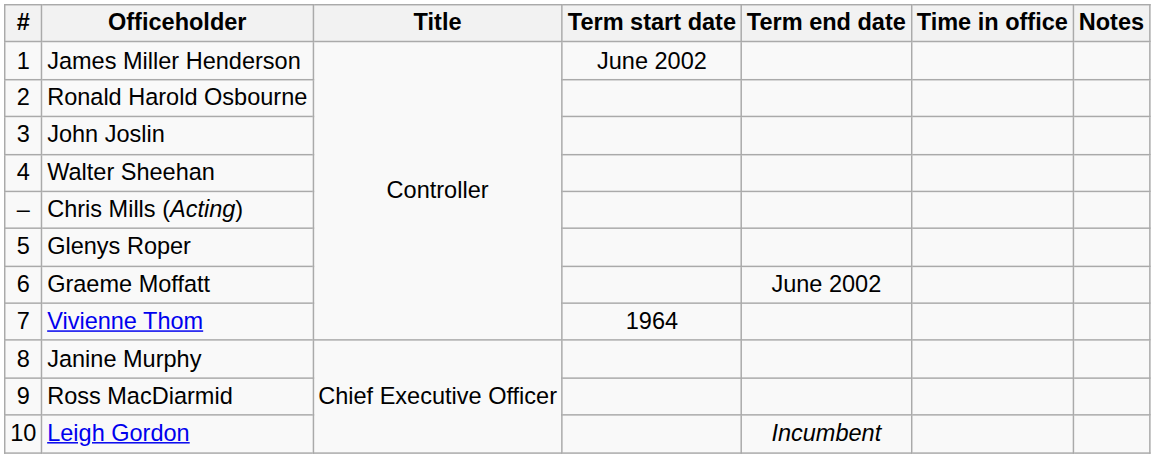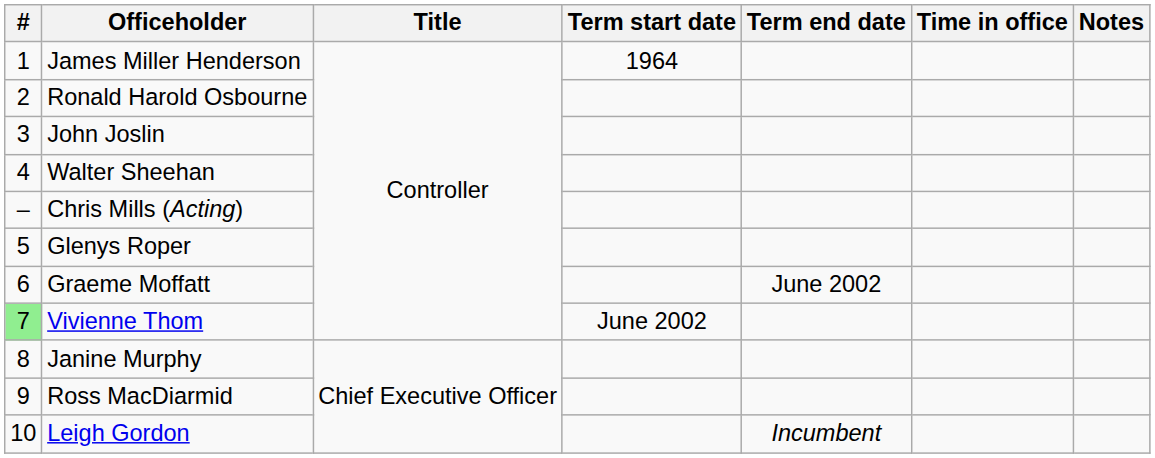 <table class='wikitable sortable'>
 <tr>
 <th>#</th>
 <th>Officeholder</th>
 <th>Title</th>
 <th>Term start date</th>
 <th>Term end date</th>
 <th>Time in office</th>
 <th>Notes</th>
 </tr>
 <tr>
 <td align=center>1</td>
 <td>James Miller Henderson </td>
 <td rowspan=8 align=center>Controller</td>
-<td align=center>June 2002</td>
+<td align=center>1964</td>
 <td align=center></td>
 <td></td>
 <td></td>
 </tr>
 <tr>
 <td align=center>2</td>
 <td>Ronald Harold Osbourne </td>
 <td align=center></td>
 <td align=center></td>
 <td align=right></td>
 <td></td>
 </tr>
 <tr>
 <td align=center>3</td>
 <td>John Joslin</td>
 <td align=center></td>
 <td align=center></td>
 <td align=right></td>
 <td></td>
 </tr>
 <tr>
 <td align=center>4</td>
 <td>Walter Sheehan</td>
 <td align=center></td>
 <td align=center></td>
 <td align=right></td>
 <td></td>
 </tr>
 <tr>
 <td align=center>–</td>
 <td>Chris Mills (<em>Acting</em>)</td>
 <td align=center></td>
 <td align=center></td>
 <td align=right></td>
 <td></td>
 </tr>
 <tr>
 <td align=center>5</td>
 <td>Glenys Roper</td>
 <td align=center></td>
 <td align=center></td>
 <td align=right></td>
 <td></td>
 </tr>
 <tr>
 <td align=center>6</td>
 <td>Graeme Moffatt</td>
 <td align=center></td>
 <td align=center>June 2002</td>
 <td></td>
 <td></td>
 </tr>
 <tr>
-<td align=center>7</td>
+<td align=center style="background: lightgreen;">7</td>
 <td><a href='#'>Vivienne Thom</a></td>
-<td align=center>1964</td>
+<td align=center>June 2002</td>
 <td align=center></td>
 <td></td>
 <td></td>
 </tr>
 <tr>
 <td align=center>8</td>
 <td>Janine Murphy</td>
 <td rowspan=3 align=center>Chief Executive Officer</td>
 <td align=center></td>
 <td align=center></td>
 <td align=right></td>
 <td></td>
 </tr>
 <tr>
 <td align=center>9</td>
 <td>Ross MacDiarmid</td>
 <td align=center></td>
 <td align=center></td>
 <td align=right></td>
 <td></td>
 </tr>
 <tr>
 <td align=center>10</td>
 <td><a href='#'>Leigh Gordon</a> </td>
 <td align=center></td>
 <td align=center><em>Incumbent</em></td>
 <td align=right></td>
 <td></td>
 </tr>
 </table>
